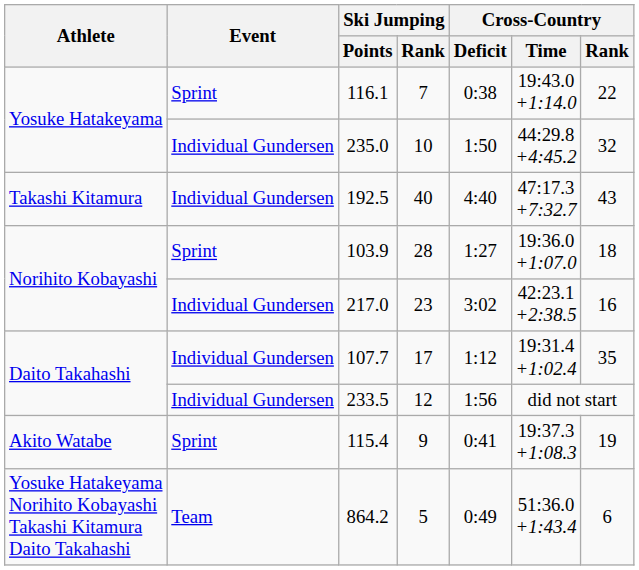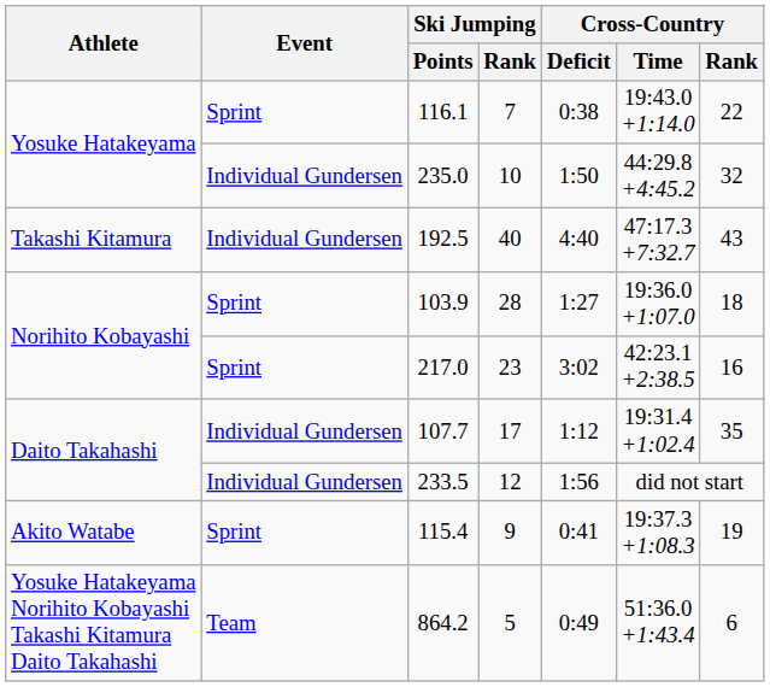 <table class="wikitable" style="font-size:90%">
 <tr>
 <th rowspan="2">Athlete</th>
 <th rowspan="2">Event</th>
 <th colspan="2">Ski Jumping</th>
 <th colspan="6">Cross-Country</th>
 </tr>
 <tr>
 <th>Points</th>
 <th>Rank</th>
 <th>Deficit</th>
 <th>Time</th>
 <th>Rank</th>
 </tr>
 <tr>
 <td rowspan=2><a href='#'>Yosuke Hatakeyama</a></td>
 <td><a href='#'>Sprint</a></td>
 <td align="center">116.1</td>
 <td align="center">7</td>
 <td align="center">0:38</td>
 <td align="center">19:43.0<br> <em>+1:14.0</em></td>
 <td align="center">22</td>
 </tr>
 <tr>
 <td><a href='#'>Individual Gundersen</a></td>
 <td align="center">235.0</td>
 <td align="center">10</td>
 <td align="center">1:50</td>
 <td align="center">44:29.8<br> <em>+4:45.2</em></td>
 <td align="center">32</td>
 </tr>
 <tr>
 <td><a href='#'>Takashi Kitamura</a></td>
 <td><a href='#'>Individual Gundersen</a></td>
 <td align="center">192.5</td>
 <td align="center">40</td>
 <td align="center">4:40</td>
 <td align="center">47:17.3<br> <em>+7:32.7</em></td>
 <td align="center">43</td>
 </tr>
 <tr>
 <td rowspan=2><a href='#'>Norihito Kobayashi</a></td>
 <td><a href='#'>Sprint</a></td>
 <td align="center">103.9</td>
 <td align="center">28</td>
 <td align="center">1:27</td>
 <td align="center">19:36.0<br> <em>+1:07.0</em></td>
 <td align="center">18</td>
 </tr>
 <tr>
-<td><a href='#'>Individual Gundersen</a></td>
+<td><a href='#'>Sprint</a></td>
 <td align="center">217.0</td>
 <td align="center">23</td>
 <td align="center">3:02</td>
 <td align="center">42:23.1<br> <em>+2:38.5</em></td>
 <td align="center">16</td>
 </tr>
 <tr>
 <td rowspan=2><a href='#'>Daito Takahashi</a></td>
 <td><a href='#'>Individual Gundersen</a></td>
 <td align="center">107.7</td>
 <td align="center">17</td>
 <td align="center">1:12</td>
 <td align="center">19:31.4<br> <em>+1:02.4</em></td>
 <td align="center">35</td>
 </tr>
 <tr>
 <td><a href='#'>Individual Gundersen</a></td>
 <td align="center">233.5</td>
 <td align="center">12</td>
 <td align="center">1:56</td>
 <td colspan=2 align="center">did not start</td>
 </tr>
 <tr>
 <td><a href='#'>Akito Watabe</a></td>
 <td><a href='#'>Sprint</a></td>
 <td align="center">115.4</td>
 <td align="center">9</td>
 <td align="center">0:41</td>
 <td align="center">19:37.3<br> <em>+1:08.3</em></td>
 <td align="center">19</td>
 </tr>
 <tr>
 <td><a href='#'>Yosuke Hatakeyama</a><br><a href='#'>Norihito Kobayashi</a><br><a href='#'>Takashi Kitamura</a><br><a href='#'>Daito Takahashi</a></td>
 <td><a href='#'>Team</a></td>
 <td align="center">864.2</td>
 <td align="center">5</td>
 <td align="center">0:49</td>
 <td align="center">51:36.0<br> <em>+1:43.4</em></td>
 <td align="center">6</td>
 </tr>
 </table>
